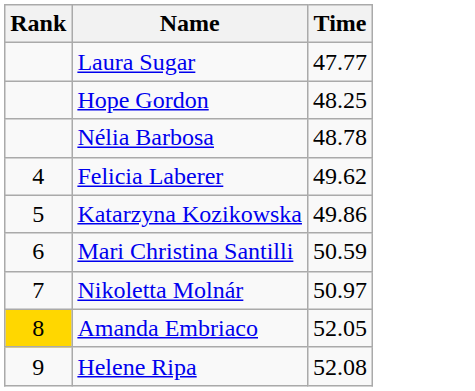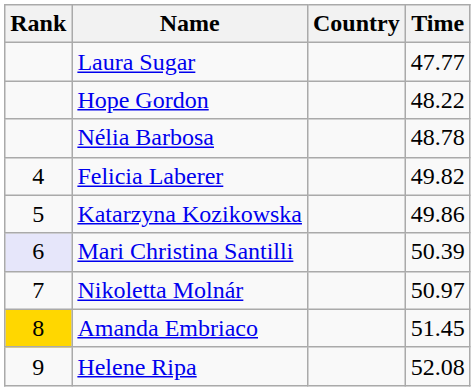 <table class="wikitable" style="text-align:center">
 <tr>
 <th>Rank</th>
 <th>Name</th>
+<th>Country</th>
 <th>Time</th>
 </tr>
 <tr>
 <td></td>
 <td align="left"><a href='#'>Laura Sugar</a></td>
+<td align="left"></td>
 <td>47.77</td>
 </tr>
 <tr>
 <td></td>
 <td align="left"><a href='#'>Hope Gordon</a></td>
-<td>48.25</td>
+<td align="left"></td>
+<td>48.22</td>
 </tr>
 <tr>
 <td></td>
 <td align="left"><a href='#'>Nélia Barbosa</a></td>
+<td align="left"></td>
 <td>48.78</td>
 </tr>
 <tr>
 <td>4</td>
 <td align="left"><a href='#'>Felicia Laberer</a></td>
-<td>49.62</td>
+<td align="left"></td>
+<td>49.82</td>
 </tr>
 <tr>
 <td>5</td>
 <td align="left"><a href='#'>Katarzyna Kozikowska</a></td>
+<td align="left"></td>
 <td>49.86</td>
 </tr>
 <tr>
-<td>6</td>
+<td style="background: lavender;">6</td>
 <td align="left"><a href='#'>Mari Christina Santilli</a></td>
-<td>50.59</td>
+<td align="left"></td>
+<td>50.39</td>
 </tr>
 <tr>
 <td>7</td>
 <td align="left"><a href='#'>Nikoletta Molnár</a></td>
+<td align="left"></td>
 <td>50.97</td>
 </tr>
 <tr>
 <td style="background: gold;">8</td>
 <td align="left"><a href='#'>Amanda Embriaco</a></td>
-<td>52.05</td>
+<td align="left"></td>
+<td>51.45</td>
 </tr>
 <tr>
 <td>9</td>
 <td align="left"><a href='#'>Helene Ripa</a></td>
+<td align="left"></td>
 <td>52.08</td>
 </tr>
 </table>
